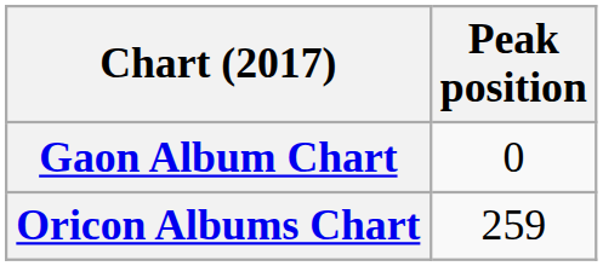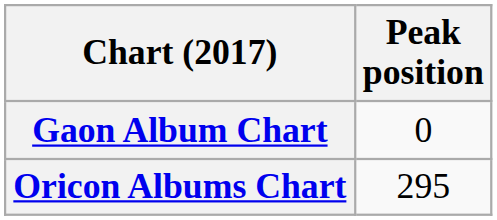 <table class="wikitable plainrowheaders sortable" style="text-align:center;" border="1">
 <tr>
 <th scope="col">Chart (2017)</th>
 <th scope="col">Peak<br>position</th>
 </tr>
 <tr>
 <th scope="row"><a href='#'>Gaon Album Chart</a></th>
 <td>0</td>
 </tr>
 <tr>
 <th scope="row"><a href='#'>Oricon Albums Chart</a></th>
-<td>259</td>
+<td>295</td>
 </tr>
 </table>
